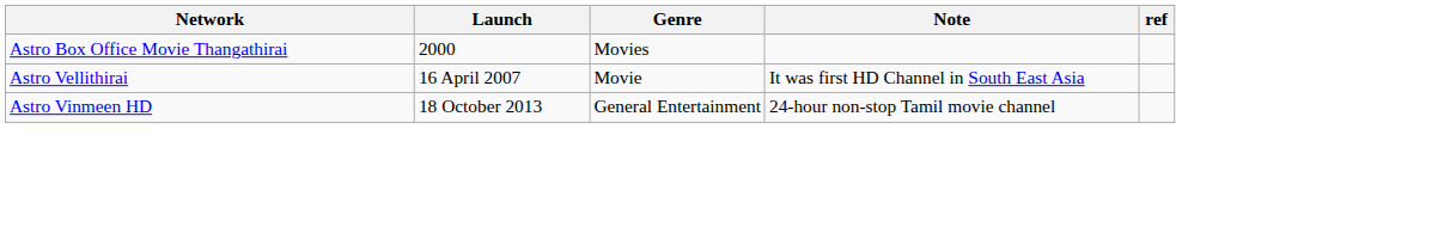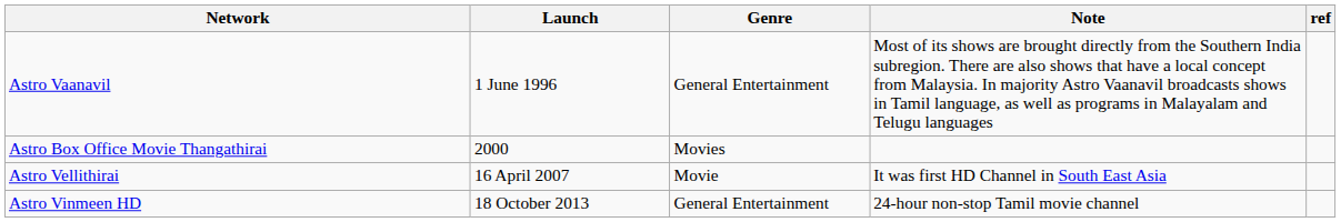 <table class="wikitable">
 <tr>
 <th width=35%>Network</th>
 <th width=15%>Launch</th>
 <th width=15%>Genre</th>
 <th>Note</th>
 <th>ref</th>
+</tr>
+<tr>
+<td><a href='#'>Astro Vaanavil</a></td>
+<td>1 June 1996</td>
+<td>General Entertainment</td>
+<td>Most of its shows are brought directly from the Southern India subregion. There are also shows that have a local concept from Malaysia. In majority Astro Vaanavil broadcasts shows in Tamil language, as well as programs in Malayalam and Telugu languages</td>
+<td></td>
 </tr>
 <tr>
 <td><a href='#'>Astro Box Office Movie Thangathirai</a></td>
 <td>2000</td>
 <td>Movies</td>
 <td></td>
 <td></td>
 </tr>
 <tr>
 <td><a href='#'>Astro Vellithirai</a></td>
 <td>16 April 2007</td>
 <td>Movie</td>
 <td>It was first HD Channel in <a href='#'>South East Asia</a></td>
 <td></td>
 </tr>
 <tr>
 <td><a href='#'>Astro Vinmeen HD</a></td>
 <td>18 October 2013</td>
 <td>General Entertainment</td>
 <td>24-hour non-stop Tamil movie channel</td>
 <td></td>
 </tr>
 </table>
